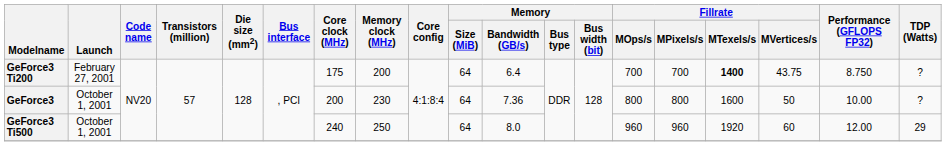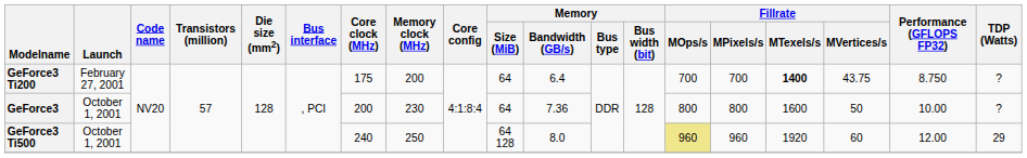 <table class="mw-datatable wikitable sortable sort-under" style="font-size:85%; text-align:center;">
 <tr>
 <th rowspan="2" style="vertical-align: bottom">Modelname</th>
 <th rowspan="2" style="vertical-align: bottom">Launch</th>
 <th rowspan="2"><a href='#'>Code name</a></th>
 <th rowspan="2">Transistors (million)</th>
 <th rowspan="2">Die size (mm<sup>2</sup>)</th>
 <th rowspan="2"><a href='#'>Bus</a> <a href='#'>interface</a></th>
 <th rowspan="2">Core clock (<a href='#'>MHz</a>)</th>
 <th rowspan="2">Memory clock (<a href='#'>MHz</a>)</th>
 <th rowspan="2">Core config</th>
 <th colspan="4">Memory</th>
 <th colspan="4"><a href='#'>Fillrate</a></th>
 <th rowspan="2">Performance (<a href='#'>GFLOPS</a> <a href='#'>FP32</a>)</th>
 <th rowspan="2">TDP (Watts)</th>
 </tr>
 <tr>
 <th>Size (<a href='#'>MiB</a>)</th>
 <th>Bandwidth (<a href='#'>GB/s</a>)</th>
 <th>Bus type</th>
 <th>Bus width (<a href='#'>bit</a>)</th>
 <th>MOps/s</th>
 <th>MPixels/s</th>
 <th>MTexels/s</th>
 <th>MVertices/s</th>
 </tr>
 <tr>
 <th style="text-align:left">GeForce3 Ti200</th>
 <td>February 27, 2001</td>
 <td rowspan="3">NV20</td>
 <td rowspan="3">57</td>
 <td rowspan="3">128</td>
 <td rowspan="3">, PCI</td>
 <td>175</td>
 <td>200</td>
 <td rowspan="3">4:1:8:4</td>
 <td>64</td>
 <td>6.4</td>
 <td rowspan="3">DDR</td>
 <td rowspan="3">128</td>
 <td>700</td>
 <td>700</td>
 <td><strong>1400</strong></td>
 <td>43.75</td>
 <td>8.750</td>
 <td>?</td>
 </tr>
 <tr>
 <th style="text-align:left">GeForce3</th>
 <td>October 1, 2001</td>
 <td>200</td>
 <td>230</td>
 <td>64</td>
 <td>7.36</td>
 <td>800</td>
 <td>800</td>
 <td>1600</td>
 <td>50</td>
 <td>10.00</td>
 <td>?</td>
 </tr>
 <tr>
 <th style="text-align:left">GeForce3 Ti500</th>
 <td>October 1, 2001</td>
 <td>240</td>
 <td>250</td>
-<td>64</td>
+<td>64<br>128</td>
 <td>8.0</td>
-<td>960</td>
+<td style="background: khaki;">960</td>
 <td>960</td>
 <td>1920</td>
 <td>60</td>
 <td>12.00</td>
 <td>29</td>
 </tr>
 <tr>
 </tr>
 </table>
